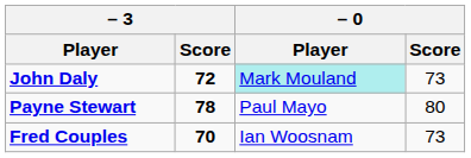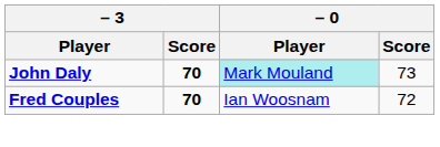 <table class=wikitable>
 <tr>
 <th colspan=2> – 3</th>
 <th colspan=2> – 0</th>
 </tr>
 <tr>
 <th width=140>Player</th>
 <th>Score</th>
 <th width=140>Player</th>
 <th>Score</th>
 </tr>
 <tr>
 <td><strong><a href='#'>John Daly</a></strong></td>
-<td align=center><strong>72</strong></td>
+<td align=center><strong>70</strong></td>
 <td style="background: paleturquoise;"><a href='#'>Mark Mouland</a></td>
 <td align=center>73</td>
-</tr>
-<tr>
-<td><strong><a href='#'>Payne Stewart</a></strong></td>
-<td align=center><strong>78</strong></td>
-<td><a href='#'>Paul Mayo</a></td>
-<td align=center>80</td>
 </tr>
 <tr>
 <td><strong><a href='#'>Fred Couples</a></strong></td>
 <td align=center><strong>70</strong></td>
 <td><a href='#'>Ian Woosnam</a></td>
-<td align=center>73</td>
+<td align=center>72</td>
 </tr>
 </table>
